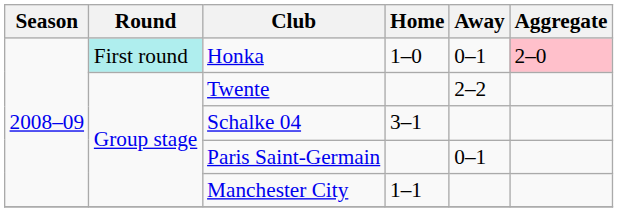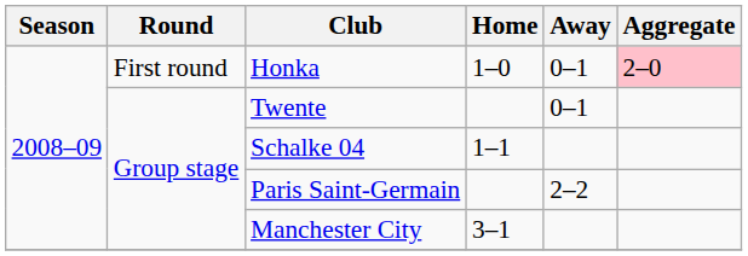 <table class="wikitable">
 <tr>
 <th>Season</th>
 <th>Round</th>
 <th>Club</th>
 <th>Home</th>
 <th>Away</th>
 <th>Aggregate</th>
 </tr>
 <tr>
 <td rowspan="5"><a href='#'>2008–09</a></td>
-<td style="background: paleturquoise;">First round</td>
+<td>First round</td>
 <td> <a href='#'>Honka</a></td>
 <td>1–0</td>
 <td>0–1</td>
 <td style="background: pink;">2–0</td>
 </tr>
 <tr>
 <td rowspan="4"><a href='#'>Group stage</a></td>
 <td> <a href='#'>Twente</a></td>
 <td></td>
-<td>2–2</td>
+<td>0–1</td>
 <td></td>
 </tr>
 <tr>
 <td> <a href='#'>Schalke 04</a></td>
-<td>3–1</td>
+<td>1–1</td>
 <td></td>
 <td></td>
 </tr>
 <tr>
 <td> <a href='#'>Paris Saint-Germain</a></td>
 <td></td>
-<td>0–1</td>
+<td>2–2</td>
 <td></td>
 </tr>
 <tr>
 <td> <a href='#'>Manchester City</a></td>
-<td>1–1</td>
+<td>3–1</td>
 <td></td>
 <td></td>
 </tr>
 <tr>
 </tr>
 </table>
